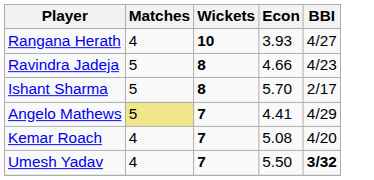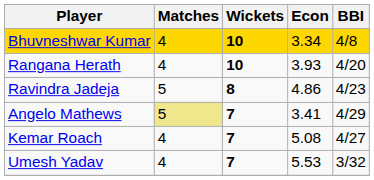 <table class="wikitable">
 <tr>
 <th>Player</th>
 <th>Matches</th>
 <th>Wickets</th>
 <th>Econ</th>
 <th>BBI</th>
 </tr>
+<tr style="background:gold">
+<td> <a href='#'>Bhuvneshwar Kumar</a></td>
+<td>4</td>
+<td><strong>10</strong></td>
+<td>3.34</td>
+<td>4/8</td>
+</tr>
 <tr>
 <td> <a href='#'>Rangana Herath</a></td>
 <td>4</td>
 <td><strong>10</strong></td>
 <td>3.93</td>
-<td>4/27</td>
+<td>4/20</td>
 </tr>
 <tr>
 <td> <a href='#'>Ravindra Jadeja</a></td>
 <td>5</td>
 <td><strong>8</strong></td>
-<td>4.66</td>
+<td>4.86</td>
 <td>4/23</td>
-</tr>
-<tr>
-<td> <a href='#'>Ishant Sharma</a></td>
-<td>5</td>
-<td><strong>8</strong></td>
-<td>5.70</td>
-<td>2/17</td>
 </tr>
 <tr>
 <td> <a href='#'>Angelo Mathews</a></td>
 <td style="background: khaki;">5</td>
 <td><strong>7</strong></td>
-<td>4.41</td>
+<td>3.41</td>
 <td>4/29</td>
 </tr>
 <tr>
 <td> <a href='#'>Kemar Roach</a></td>
 <td>4</td>
 <td><strong>7</strong></td>
 <td>5.08</td>
-<td>4/20</td>
+<td>4/27</td>
 </tr>
 <tr>
 <td> <a href='#'>Umesh Yadav</a></td>
 <td>4</td>
 <td><strong>7</strong></td>
-<td>5.50</td>
-<td><strong>3/32</strong></td>
+<td>5.53</td>
+<td>3/32</td>
 </tr>
 <tr>
 </tr>
 </table>
